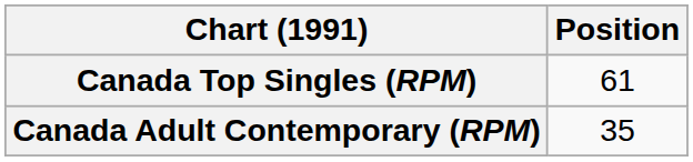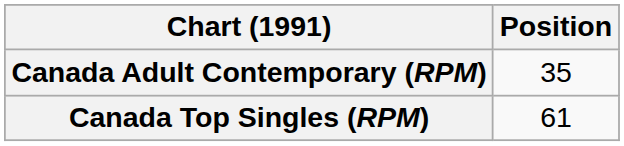 <table class="wikitable sortable plainrowheaders" style="text-align:center">
 <tr>
 <th>Chart (1991)</th>
 <th>Position</th>
 </tr>
 <tr>
+<th scope="row">Canada Adult Contemporary (<em>RPM</em>)</th>
+<td>35</td>
+</tr>
+<tr>
 <th scope="row">Canada Top Singles (<em>RPM</em>)</th>
 <td>61</td>
 </tr>
-<tr>
-<th scope="row">Canada Adult Contemporary (<em>RPM</em>)</th>
-<td>35</td>
-</tr>
 </table>
